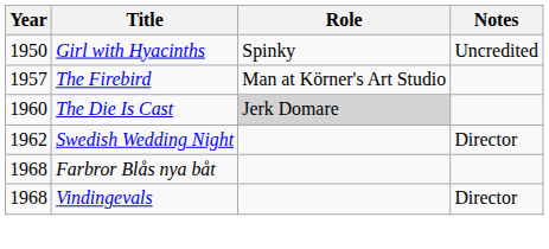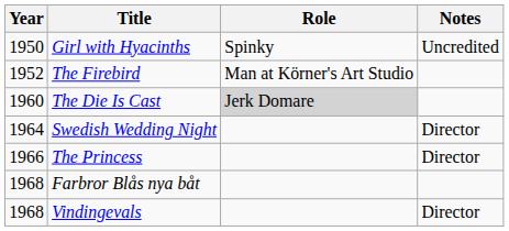 <table class="wikitable">
 <tr>
 <th>Year</th>
 <th>Title</th>
 <th>Role</th>
 <th>Notes</th>
 </tr>
 <tr>
 <td>1950</td>
 <td><em><a href='#'>Girl with Hyacinths</a></em></td>
 <td>Spinky</td>
 <td>Uncredited</td>
 </tr>
 <tr>
-<td>1957</td>
+<td>1952</td>
 <td><em><a href='#'>The Firebird</a></em></td>
 <td>Man at Körner's Art Studio</td>
 <td></td>
 </tr>
 <tr>
 <td>1960</td>
 <td><em><a href='#'>The Die Is Cast</a></em></td>
 <td style="background: lightgrey;">Jerk Domare</td>
 <td></td>
 </tr>
 <tr>
-<td>1962</td>
+<td>1964</td>
 <td><em><a href='#'>Swedish Wedding Night</a></em></td>
+<td></td>
+<td>Director</td>
+</tr>
+<tr>
+<td>1966</td>
+<td><em><a href='#'>The Princess</a></em></td>
 <td></td>
 <td>Director</td>
 </tr>
 <tr>
 <td>1968</td>
 <td><em>Farbror Blås nya båt</em></td>
 <td></td>
 <td></td>
 </tr>
 <tr>
 <td>1968</td>
 <td><em><a href='#'>Vindingevals</a></em></td>
 <td></td>
 <td>Director</td>
 </tr>
 </table>
